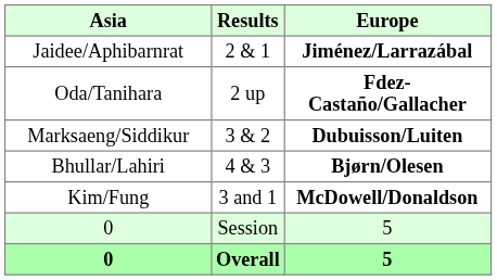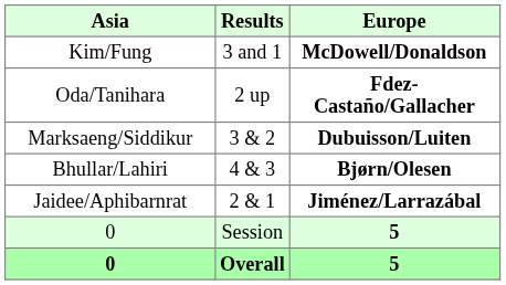 <table border="1" cellpadding="3" style="border-collapse:collapse; text-align:center;">
 <tr style="background:#ddffdd;">
 <th width=160>Asia</th>
 <th>Results</th>
 <th width=160>Europe</th>
 </tr>
 <tr>
-<td>Jaidee/Aphibarnrat</td>
-<td>2 & 1</td>
-<td><strong>Jiménez/Larrazábal</strong></td>
+<td>Kim/Fung</td>
+<td>3 and 1</td>
+<td><strong>McDowell/Donaldson</strong></td>
 </tr>
 <tr>
 <td>Oda/Tanihara</td>
 <td>2 up</td>
 <td><strong>Fdez-Castaño/Gallacher</strong></td>
 </tr>
 <tr>
 <td>Marksaeng/Siddikur</td>
 <td>3 & 2</td>
 <td><strong>Dubuisson/Luiten</strong></td>
 </tr>
 <tr>
 <td>Bhullar/Lahiri</td>
 <td>4 & 3</td>
 <td><strong>Bjørn/Olesen</strong></td>
 </tr>
 <tr>
-<td>Kim/Fung</td>
-<td>3 and 1</td>
-<td><strong>McDowell/Donaldson</strong></td>
+<td>Jaidee/Aphibarnrat</td>
+<td>2 & 1</td>
+<td><strong>Jiménez/Larrazábal</strong></td>
 </tr>
 <tr style="background:#ddffdd;">
 <td>0</td>
 <td>Session</td>
-<td>5</td>
+<td><strong>5</strong></td>
 </tr>
 <tr style="background:#aaffaa;">
 <th>0</th>
 <th>Overall</th>
 <th>5</th>
 </tr>
 </table>
